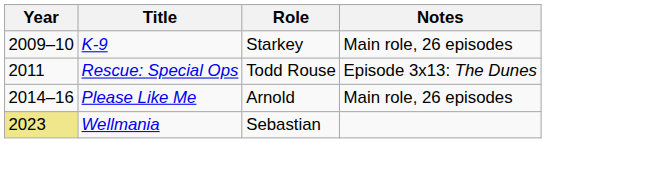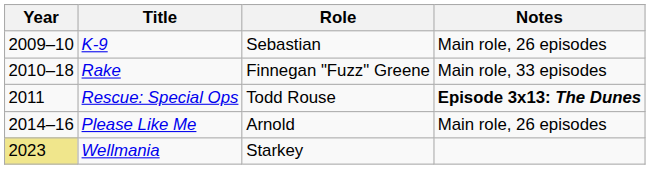 <table class="wikitable sortable">
 <tr>
 <th>Year</th>
 <th>Title</th>
 <th>Role</th>
 <th class="unsortable">Notes</th>
 </tr>
 <tr>
 <td>2009–10</td>
 <td><em><a href='#'>K-9</a></em></td>
-<td>Starkey</td>
+<td>Sebastian</td>
 <td>Main role, 26 episodes</td>
+</tr>
+<tr>
+<td>2010–18</td>
+<td><em><a href='#'>Rake</a></em></td>
+<td>Finnegan "Fuzz" Greene</td>
+<td>Main role, 33 episodes</td>
 </tr>
 <tr>
 <td>2011</td>
 <td><em><a href='#'>Rescue: Special Ops</a></em></td>
 <td>Todd Rouse</td>
-<td>Episode 3x13: <em>The Dunes</em></td>
+<td><strong>Episode 3x13: <em>The Dunes</em></strong></td>
 </tr>
 <tr>
 <td>2014–16</td>
 <td><em><a href='#'>Please Like Me</a></em></td>
 <td>Arnold</td>
 <td>Main role, 26 episodes</td>
 </tr>
 <tr>
 <td style="background: khaki;">2023</td>
 <td><em><a href='#'>Wellmania</a></em></td>
-<td>Sebastian</td>
+<td>Starkey</td>
 <td></td>
 </tr>
 </table>
